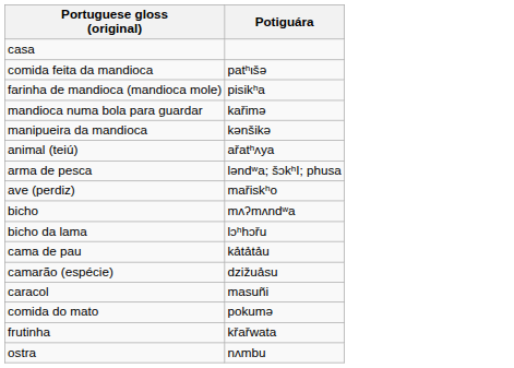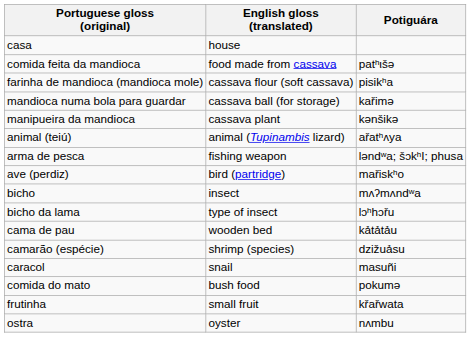 <table class="wikitable">
 <tr>
 <th>Portuguese gloss <br>(original)</th>
+<th>English gloss <br>(translated)</th>
 <th>Potiguára</th>
 </tr>
 <tr>
 <td>casa</td>
+<td>house</td>
 <td></td>
 </tr>
 <tr>
 <td>comida feita da mandioca</td>
+<td>food made from <a href='#'>cassava</a></td>
 <td>patʰιšə</td>
 </tr>
 <tr>
 <td>farinha de mandioca (mandioca mole)</td>
+<td>cassava flour (soft cassava)</td>
 <td>pisikʰa</td>
 </tr>
 <tr>
 <td>mandioca numa bola para guardar</td>
+<td>cassava ball (for storage)</td>
 <td>kařimə</td>
 </tr>
 <tr>
 <td>manipueira da mandioca</td>
+<td>cassava plant</td>
 <td>kənšikə</td>
 </tr>
 <tr>
 <td>animal (teiú)</td>
+<td>animal (<em><a href='#'>Tupinambis</a></em> lizard)</td>
 <td>ařatʰʌya</td>
 </tr>
 <tr>
 <td>arma de pesca</td>
+<td>fishing weapon</td>
 <td>ləndʷa; šɔkʰI; phusa</td>
 </tr>
 <tr>
 <td>ave (perdiz)</td>
+<td>bird (<a href='#'>partridge</a>)</td>
 <td>mařiskʰo</td>
 </tr>
 <tr>
 <td>bicho</td>
+<td>insect</td>
 <td>mʌʔmʌndʷa</td>
 </tr>
 <tr>
 <td>bicho da lama</td>
+<td>type of insect</td>
 <td>lɔʰhɔřu</td>
 </tr>
 <tr>
 <td>cama de pau</td>
+<td>wooden bed</td>
 <td>kảtảtảu</td>
 </tr>
 <tr>
 <td>camarão (espécie)</td>
+<td>shrimp (species)</td>
 <td>dzižuảsu</td>
 </tr>
 <tr>
 <td>caracol</td>
+<td>snail</td>
 <td>masuñi</td>
 </tr>
 <tr>
 <td>comida do mato</td>
+<td>bush food</td>
 <td>pokumə</td>
 </tr>
 <tr>
 <td>frutinha</td>
+<td>small fruit</td>
 <td>křařwata</td>
 </tr>
 <tr>
 <td>ostra</td>
+<td>oyster</td>
 <td>nʌmbu</td>
 </tr>
 </table>
